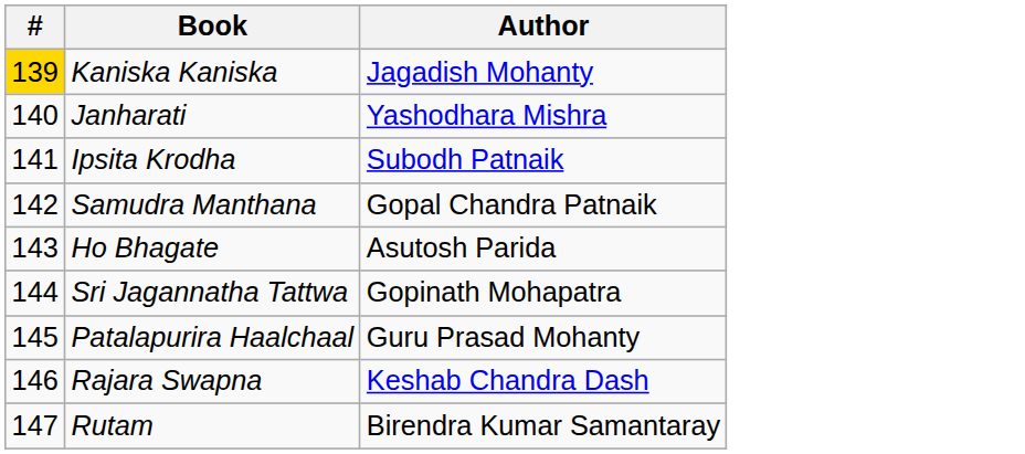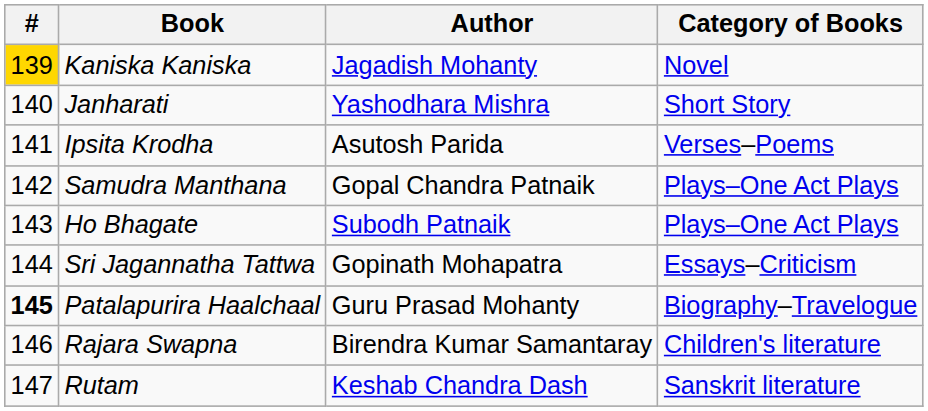 <table class="wikitable">
 <tr>
 <th>#</th>
 <th>Book</th>
 <th>Author</th>
+<th>Category of Books</th>
 </tr>
 <tr>
 <td style="background: gold;">139</td>
 <td><em>Kaniska Kaniska</em></td>
 <td><a href='#'>Jagadish Mohanty</a></td>
+<td><a href='#'>Novel</a></td>
 </tr>
 <tr>
 <td>140</td>
 <td><em>Janharati</em></td>
 <td><a href='#'>Yashodhara Mishra</a></td>
+<td><a href='#'>Short Story</a></td>
 </tr>
 <tr>
 <td>141</td>
 <td><em>Ipsita Krodha</em></td>
-<td><a href='#'>Subodh Patnaik</a></td>
+<td>Asutosh Parida</td>
+<td><a href='#'>Verses</a>–<a href='#'>Poems</a></td>
 </tr>
 <tr>
 <td>142</td>
 <td><em>Samudra Manthana</em></td>
 <td>Gopal Chandra Patnaik</td>
+<td><a href='#'>Plays–One Act Plays</a></td>
 </tr>
 <tr>
 <td>143</td>
 <td><em>Ho Bhagate</em></td>
-<td>Asutosh Parida</td>
+<td><a href='#'>Subodh Patnaik</a></td>
+<td><a href='#'>Plays–One Act Plays</a></td>
 </tr>
 <tr>
 <td>144</td>
 <td><em>Sri Jagannatha Tattwa</em></td>
 <td>Gopinath Mohapatra</td>
+<td><a href='#'>Essays</a>–<a href='#'>Criticism</a></td>
 </tr>
 <tr>
-<td>145</td>
+<td><strong>145</strong></td>
 <td><em>Patalapurira Haalchaal</em></td>
 <td>Guru Prasad Mohanty</td>
+<td><a href='#'>Biography</a>–<a href='#'>Travelogue</a></td>
 </tr>
 <tr>
 <td>146</td>
 <td><em>Rajara Swapna</em></td>
-<td><a href='#'>Keshab Chandra Dash</a></td>
+<td>Birendra Kumar Samantaray</td>
+<td><a href='#'>Children's literature</a></td>
 </tr>
 <tr>
 <td>147</td>
 <td><em>Rutam</em></td>
-<td>Birendra Kumar Samantaray</td>
+<td><a href='#'>Keshab Chandra Dash</a></td>
+<td><a href='#'>Sanskrit literature</a></td>
 </tr>
 </table>
